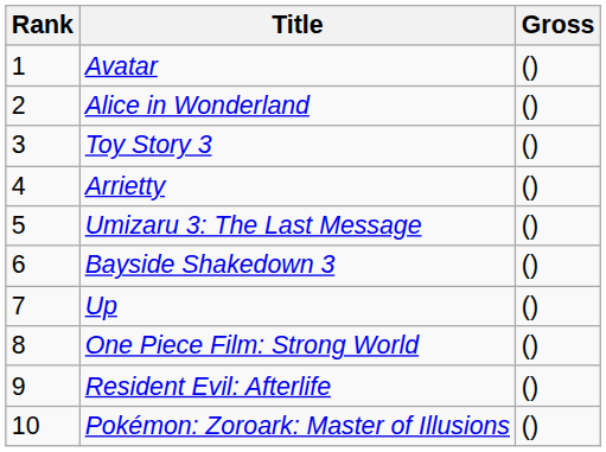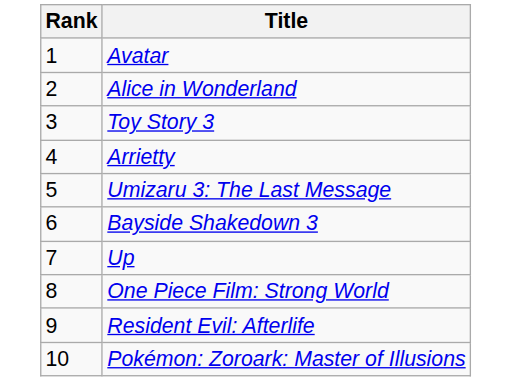 <table class="wikitable sortable" style="margin:auto; margin:auto;">
 <tr>
 <th>Rank</th>
 <th>Title</th>
-<th>Gross</th>
 </tr>
 <tr>
 <td>1</td>
 <td><em><a href='#'>Avatar</a></em></td>
-<td> ()</td>
 </tr>
 <tr>
 <td>2</td>
 <td><em><a href='#'>Alice in Wonderland</a></em></td>
-<td> ()</td>
 </tr>
 <tr>
 <td>3</td>
 <td><em><a href='#'>Toy Story 3</a></em></td>
-<td> ()</td>
 </tr>
 <tr>
 <td>4</td>
 <td> <em><a href='#'>Arrietty</a></em></td>
-<td> ()</td>
 </tr>
 <tr>
 <td>5</td>
 <td> <em><a href='#'>Umizaru 3: The Last Message</a></em></td>
-<td> ()</td>
 </tr>
 <tr>
 <td>6</td>
 <td> <em><a href='#'>Bayside Shakedown 3</a></em></td>
-<td> ()</td>
 </tr>
 <tr>
 <td>7</td>
 <td><em><a href='#'>Up</a></em></td>
-<td> ()</td>
 </tr>
 <tr>
 <td>8</td>
 <td> <em><a href='#'>One Piece Film: Strong World</a></em></td>
-<td> ()</td>
 </tr>
 <tr>
 <td>9</td>
 <td><em><a href='#'>Resident Evil: Afterlife</a></em></td>
-<td> ()</td>
 </tr>
 <tr>
 <td>10</td>
 <td> <em><a href='#'>Pokémon: Zoroark: Master of Illusions</a></em></td>
-<td> ()</td>
 </tr>
 </table>
